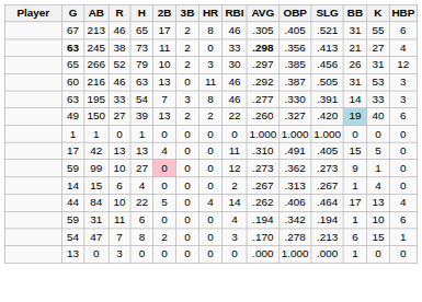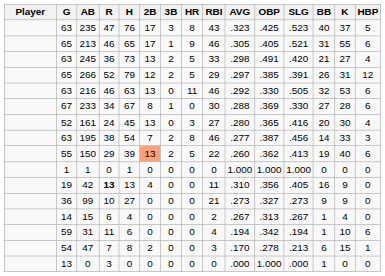 <table class="wikitable sortable">
 <tr>
 <th bgcolor="#DDDDFF" width="16%">Player</th>
 <th bgcolor="#DDDDFF" width="6%">G</th>
 <th bgcolor="#DDDDFF" width="6%">AB</th>
 <th bgcolor="#DDDDFF" width="6%">R</th>
 <th bgcolor="#DDDDFF" width="6%">H</th>
 <th bgcolor="#DDDDFF" width="6%">2B</th>
 <th bgcolor="#DDDDFF" width="6%">3B</th>
 <th bgcolor="#DDDDFF" width="6%">HR</th>
 <th bgcolor="#DDDDFF" width="6%">RBI</th>
 <th bgcolor="#DDDDFF" width="6%">AVG</th>
 <th bgcolor="#DDDDFF" width="6%">OBP</th>
 <th bgcolor="#DDDDFF" width="6%">SLG</th>
 <th bgcolor="#DDDDFF" width="6%">BB</th>
 <th bgcolor="#DDDDFF" width="6%">K</th>
 <th bgcolor="#DDDDFF" width="6%">HBP</th>
 </tr>
 <tr align="center">
 <td></td>
-<td>67</td>
+<td>63</td>
+<td>235</td>
+<td>47</td>
+<td>76</td>
+<td>17</td>
+<td>3</td>
+<td>8</td>
+<td>43</td>
+<td>.323</td>
+<td>.425</td>
+<td>.523</td>
+<td>40</td>
+<td>37</td>
+<td>5</td>
+</tr>
+<tr align="center">
+<td></td>
+<td>65</td>
 <td>213</td>
 <td>46</td>
 <td>65</td>
 <td>17</td>
-<td>2</td>
-<td>8</td>
+<td>1</td>
+<td>9</td>
 <td>46</td>
 <td>.305</td>
 <td>.405</td>
 <td>.521</td>
 <td>31</td>
 <td>55</td>
 <td>6</td>
 </tr>
 <tr align="center">
 <td></td>
-<td><strong>63</strong></td>
+<td>63</td>
 <td>245</td>
-<td>38</td>
+<td>36</td>
 <td>73</td>
-<td>11</td>
+<td>13</td>
 <td>2</td>
-<td>0</td>
+<td>5</td>
 <td>33</td>
-<td><strong>.298</strong></td>
-<td>.356</td>
-<td>.413</td>
+<td>.298</td>
+<td>.491</td>
+<td>.420</td>
 <td>21</td>
 <td>27</td>
 <td>4</td>
 </tr>
 <tr align="center">
 <td></td>
 <td>65</td>
 <td>266</td>
 <td>52</td>
 <td>79</td>
-<td>10</td>
+<td>12</td>
 <td>2</td>
-<td>3</td>
-<td>30</td>
+<td>5</td>
+<td>29</td>
 <td>.297</td>
 <td>.385</td>
-<td>.456</td>
+<td>.391</td>
 <td>26</td>
 <td>31</td>
 <td>12</td>
 </tr>
 <tr align="center">
 <td></td>
-<td>60</td>
+<td>63</td>
 <td>216</td>
 <td>46</td>
 <td>63</td>
 <td>13</td>
 <td>0</td>
 <td>11</td>
 <td>46</td>
 <td>.292</td>
-<td>.387</td>
+<td>.330</td>
 <td>.505</td>
-<td>31</td>
+<td>32</td>
 <td>53</td>
+<td>6</td>
+</tr>
+<tr align="center">
+<td></td>
+<td>67</td>
+<td>233</td>
+<td>34</td>
+<td>67</td>
+<td>8</td>
+<td>1</td>
+<td>0</td>
+<td>30</td>
+<td>.288</td>
+<td>.369</td>
+<td>.330</td>
+<td>27</td>
+<td>28</td>
+<td>6</td>
+</tr>
+<tr align="center">
+<td></td>
+<td>52</td>
+<td>161</td>
+<td>24</td>
+<td>45</td>
+<td>13</td>
+<td>0</td>
 <td>3</td>
+<td>27</td>
+<td>.280</td>
+<td>.365</td>
+<td>.416</td>
+<td>20</td>
+<td>30</td>
+<td>4</td>
 </tr>
 <tr align="center">
 <td></td>
 <td>63</td>
 <td>195</td>
-<td>33</td>
+<td>38</td>
 <td>54</td>
 <td>7</td>
-<td>3</td>
+<td>2</td>
 <td>8</td>
 <td>46</td>
 <td>.277</td>
-<td>.330</td>
-<td>.391</td>
+<td>.387</td>
+<td>.456</td>
 <td>14</td>
 <td>33</td>
 <td>3</td>
 </tr>
 <tr align="center">
 <td></td>
-<td>49</td>
+<td>55</td>
 <td>150</td>
-<td>27</td>
+<td>29</td>
 <td>39</td>
-<td>13</td>
+<td style="background: lightsalmon;">13</td>
 <td>2</td>
-<td>2</td>
+<td>5</td>
 <td>22</td>
 <td>.260</td>
-<td>.327</td>
-<td>.420</td>
-<td style="background: lightblue;">19</td>
+<td>.362</td>
+<td>.413</td>
+<td>19</td>
 <td>40</td>
 <td>6</td>
 </tr>
 <tr align="center">
 <td></td>
 <td>1</td>
 <td>1</td>
 <td>0</td>
 <td>1</td>
 <td>0</td>
 <td>0</td>
 <td>0</td>
 <td>0</td>
 <td>1.000</td>
 <td>1.000</td>
 <td>1.000</td>
 <td>0</td>
 <td>0</td>
 <td>0</td>
 </tr>
 <tr align="center">
 <td></td>
-<td>17</td>
+<td>19</td>
 <td>42</td>
-<td>13</td>
+<td><strong>13</strong></td>
 <td>13</td>
 <td>4</td>
 <td>0</td>
 <td>0</td>
 <td>11</td>
 <td>.310</td>
-<td>.491</td>
+<td>.356</td>
 <td>.405</td>
-<td>15</td>
-<td>5</td>
+<td>16</td>
+<td>9</td>
 <td>0</td>
 </tr>
 <tr align="center">
 <td></td>
-<td>59</td>
+<td>36</td>
 <td>99</td>
 <td>10</td>
 <td>27</td>
-<td style="background: pink;">0</td>
 <td>0</td>
 <td>0</td>
-<td>12</td>
+<td>0</td>
+<td>21</td>
 <td>.273</td>
-<td>.362</td>
+<td>.327</td>
 <td>.273</td>
 <td>9</td>
-<td>1</td>
+<td>9</td>
 <td>0</td>
 </tr>
 <tr align="center">
 <td></td>
 <td>14</td>
 <td>15</td>
 <td>6</td>
 <td>4</td>
 <td>0</td>
 <td>0</td>
 <td>0</td>
 <td>2</td>
 <td>.267</td>
 <td>.313</td>
 <td>.267</td>
 <td>1</td>
 <td>4</td>
 <td>0</td>
-</tr>
-<tr align="center">
-<td></td>
-<td>44</td>
-<td>84</td>
-<td>10</td>
-<td>22</td>
-<td>5</td>
-<td>0</td>
-<td>4</td>
-<td>14</td>
-<td>.262</td>
-<td>.406</td>
-<td>.464</td>
-<td>17</td>
-<td>13</td>
-<td>4</td>
 </tr>
 <tr align="center">
 <td></td>
 <td>59</td>
 <td>31</td>
 <td>11</td>
 <td>6</td>
 <td>0</td>
 <td>0</td>
 <td>0</td>
 <td>4</td>
 <td>.194</td>
 <td>.342</td>
 <td>.194</td>
 <td>1</td>
 <td>10</td>
 <td>6</td>
 </tr>
 <tr align="center">
 <td></td>
 <td>54</td>
 <td>47</td>
 <td>7</td>
 <td>8</td>
 <td>2</td>
 <td>0</td>
 <td>0</td>
 <td>3</td>
 <td>.170</td>
 <td>.278</td>
 <td>.213</td>
 <td>6</td>
 <td>15</td>
 <td>1</td>
 </tr>
 <tr align="center">
 <td></td>
 <td>13</td>
 <td>0</td>
 <td>3</td>
 <td>0</td>
 <td>0</td>
 <td>0</td>
 <td>0</td>
 <td>0</td>
 <td>.000</td>
 <td>1.000</td>
 <td>.000</td>
 <td>1</td>
 <td>0</td>
 <td>0</td>
 </tr>
 </table>
